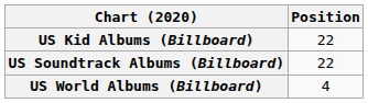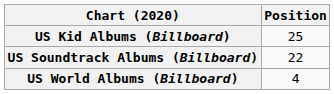 <table class="wikitable sortable plainrowheaders" style="text-align:center">
 <tr>
 <th scope="col">Chart (2020)</th>
 <th scope="col">Position</th>
 </tr>
 <tr>
 <th scope="row">US Kid Albums (<em>Billboard</em>)</th>
-<td>22</td>
+<td>25</td>
 </tr>
 <tr>
 <th scope="row">US Soundtrack Albums (<em>Billboard</em>)</th>
 <td>22</td>
 </tr>
 <tr>
 <th scope="row">US World Albums (<em>Billboard</em>)</th>
 <td>4</td>
 </tr>
 </table>
